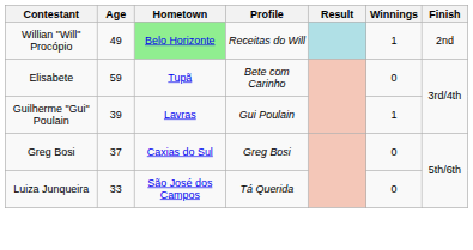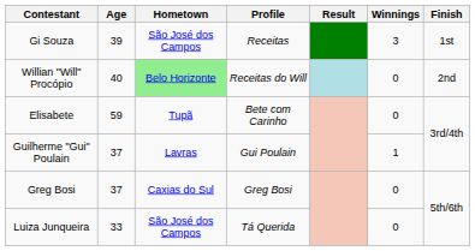 <table class="wikitable sortable" style="margin:1em auto; text-align:center; font-size:90%; width:100%;">
 <tr>
 <th width="200px">Contestant</th>
 <th width="075px">Age</th>
 <th width="200px">Hometown</th>
 <th width="200px">Profile</th>
 <th width="125px">Result</th>
 <th width="075px">Winnings</th>
 <th width="075px">Finish</th>
 </tr>
 <tr style="height:50px">
+<td>Gi Souza</td>
+<td>39</td>
+<td><a href='#'>São José dos Campos</a></td>
+<td><em>Receitas </em></td>
+<td bgcolor="008000"></td>
+<td>3</td>
+<td>1st</td>
+</tr>
+<tr style="height:50px">
 <td>Willian "Will" Procópio</td>
-<td>49</td>
+<td>40</td>
 <td style="background: lightgreen;"><a href='#'>Belo Horizonte</a></td>
 <td><em>Receitas do Will</em></td>
 <td bgcolor=B0E0E6></td>
-<td>1</td>
+<td>0</td>
 <td>2nd</td>
 </tr>
 <tr style="height:50px">
 <td>Elisabete </td>
 <td>59</td>
 <td><a href='#'>Tupã</a></td>
 <td><em>Bete com Carinho</em></td>
 <td rowspan="2" bgcolor="F4C7B8"></td>
 <td>0</td>
 <td rowspan="2">3rd/4th</td>
 </tr>
 <tr style="height:50px">
 <td>Guilherme "Gui" Poulain</td>
-<td>39</td>
+<td>37</td>
 <td><a href='#'>Lavras</a></td>
 <td><em>Gui Poulain</em></td>
 <td>1</td>
 </tr>
 <tr style="height:50px">
 <td>Greg Bosi</td>
 <td>37</td>
 <td><a href='#'>Caxias do Sul</a></td>
 <td><em>Greg Bosi</em></td>
 <td rowspan="2" bgcolor="F4C7B8"></td>
 <td>0</td>
 <td rowspan="2">5th/6th</td>
 </tr>
 <tr style="height:50px">
 <td>Luiza Junqueira</td>
 <td>33</td>
 <td><a href='#'>São José dos Campos</a></td>
 <td><em>Tá Querida</em></td>
 <td>0</td>
 </tr>
 </table>
